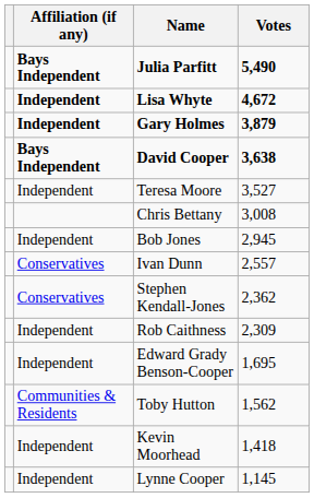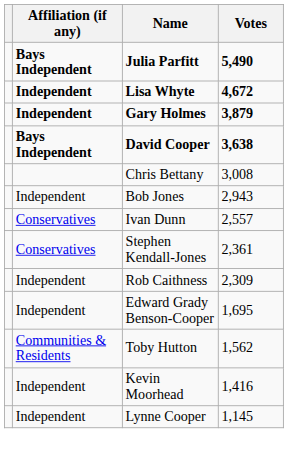 <table class="wikitable" style="width:51%;">
 <tr>
 <th style="width:1%;"></th>
 <th style="width:15%;">Affiliation (if any)</th>
 <th style="width:20%;">Name</th>
 <th style="width:15%;">Votes</th>
 </tr>
 <tr>
 <td bgcolor=></td>
 <td><strong>Bays Independent</strong></td>
 <td><strong>Julia Parfitt</strong></td>
 <td><strong>5,490</strong></td>
 </tr>
 <tr>
 <td bgcolor=></td>
 <td><strong>Independent</strong></td>
 <td><strong>Lisa Whyte</strong></td>
 <td><strong>4,672</strong></td>
 </tr>
 <tr>
 <td bgcolor=></td>
 <td><strong>Independent</strong></td>
 <td><strong>Gary Holmes</strong></td>
 <td><strong>3,879</strong></td>
 </tr>
 <tr>
 <td bgcolor=></td>
 <td><strong>Bays Independent</strong></td>
 <td><strong>David Cooper</strong></td>
 <td><strong>3,638</strong></td>
 </tr>
 <tr>
 <td bgcolor=></td>
-<td>Independent</td>
-<td>Teresa Moore</td>
-<td>3,527</td>
-</tr>
-<tr>
-<td bgcolor=></td>
 <td></td>
 <td>Chris Bettany</td>
 <td>3,008</td>
 </tr>
 <tr>
 <td bgcolor=></td>
 <td>Independent</td>
 <td>Bob Jones</td>
-<td>2,945</td>
+<td>2,943</td>
 </tr>
 <tr>
 <td bgcolor=></td>
 <td><a href='#'>Conservatives</a></td>
 <td>Ivan Dunn</td>
 <td>2,557</td>
 </tr>
 <tr>
 <td bgcolor=></td>
 <td><a href='#'>Conservatives</a></td>
 <td>Stephen Kendall-Jones</td>
-<td>2,362</td>
+<td>2,361</td>
 </tr>
 <tr>
 <td bgcolor=></td>
 <td>Independent</td>
 <td>Rob Caithness</td>
 <td>2,309</td>
 </tr>
 <tr>
 <td bgcolor=></td>
 <td>Independent</td>
 <td>Edward Grady Benson-Cooper</td>
 <td>1,695</td>
 </tr>
 <tr>
 <td bgcolor=></td>
 <td><a href='#'>Communities & Residents</a></td>
 <td>Toby Hutton</td>
 <td>1,562</td>
 </tr>
 <tr>
 <td bgcolor=></td>
 <td>Independent</td>
 <td>Kevin Moorhead</td>
-<td>1,418</td>
+<td>1,416</td>
 </tr>
 <tr>
 <td bgcolor=></td>
 <td>Independent</td>
 <td>Lynne Cooper</td>
 <td>1,145</td>
 </tr>
 </table>
